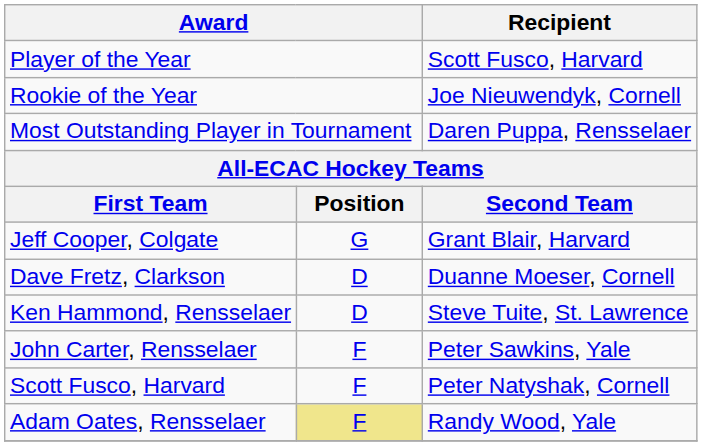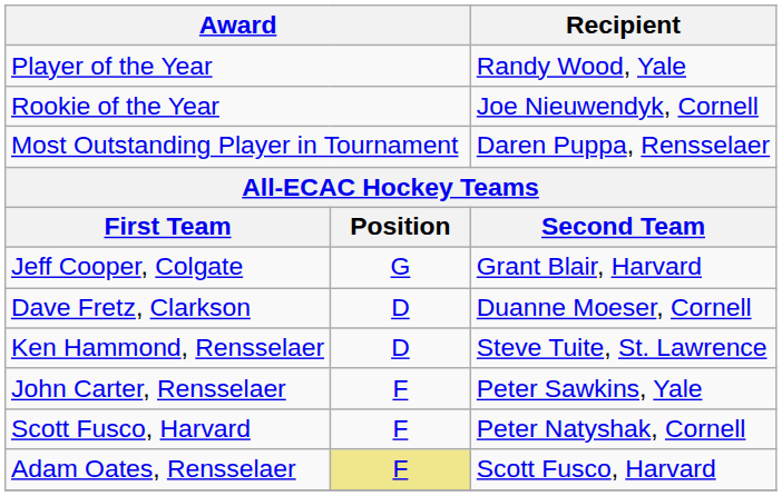 <table class="wikitable">
 <tr>
 <th colspan=2><a href='#'>Award</a></th>
 <th>Recipient</th>
 </tr>
 <tr>
 <td colspan=2><a href='#'>Player of the Year</a></td>
-<td><a href='#'>Scott Fusco</a>, <a href='#'>Harvard</a></td>
+<td><a href='#'>Randy Wood</a>, <a href='#'>Yale</a></td>
 </tr>
 <tr>
 <td colspan=2><a href='#'>Rookie of the Year</a></td>
 <td><a href='#'>Joe Nieuwendyk</a>, <a href='#'>Cornell</a></td>
 </tr>
 <tr>
 <td colspan=2><a href='#'>Most Outstanding Player in Tournament</a></td>
 <td><a href='#'>Daren Puppa</a>, <a href='#'>Rensselaer</a></td>
 </tr>
 <tr>
 <th colspan=3><a href='#'>All-ECAC Hockey Teams</a></th>
 </tr>
 <tr>
 <th><a href='#'>First Team</a></th>
 <th>  Position  </th>
 <th><a href='#'>Second Team</a></th>
 </tr>
 <tr>
 <td><a href='#'>Jeff Cooper</a>, <a href='#'>Colgate</a></td>
 <td align=center><a href='#'>G</a></td>
 <td><a href='#'>Grant Blair</a>, <a href='#'>Harvard</a></td>
 </tr>
 <tr>
 <td><a href='#'>Dave Fretz</a>, <a href='#'>Clarkson</a></td>
 <td align=center><a href='#'>D</a></td>
 <td><a href='#'>Duanne Moeser</a>, <a href='#'>Cornell</a></td>
 </tr>
 <tr>
 <td><a href='#'>Ken Hammond</a>, <a href='#'>Rensselaer</a></td>
 <td align=center><a href='#'>D</a></td>
 <td><a href='#'>Steve Tuite</a>, <a href='#'>St. Lawrence</a></td>
 </tr>
 <tr>
 <td><a href='#'>John Carter</a>, <a href='#'>Rensselaer</a></td>
 <td align=center><a href='#'>F</a></td>
 <td><a href='#'>Peter Sawkins</a>, <a href='#'>Yale</a></td>
 </tr>
 <tr>
 <td><a href='#'>Scott Fusco</a>, <a href='#'>Harvard</a></td>
 <td align=center><a href='#'>F</a></td>
 <td><a href='#'>Peter Natyshak</a>, <a href='#'>Cornell</a></td>
 </tr>
 <tr>
 <td><a href='#'>Adam Oates</a>, <a href='#'>Rensselaer</a></td>
 <td align=center style="background: khaki;"><a href='#'>F</a></td>
-<td><a href='#'>Randy Wood</a>, <a href='#'>Yale</a></td>
+<td><a href='#'>Scott Fusco</a>, <a href='#'>Harvard</a></td>
 </tr>
 <tr>
 </tr>
 </table>
